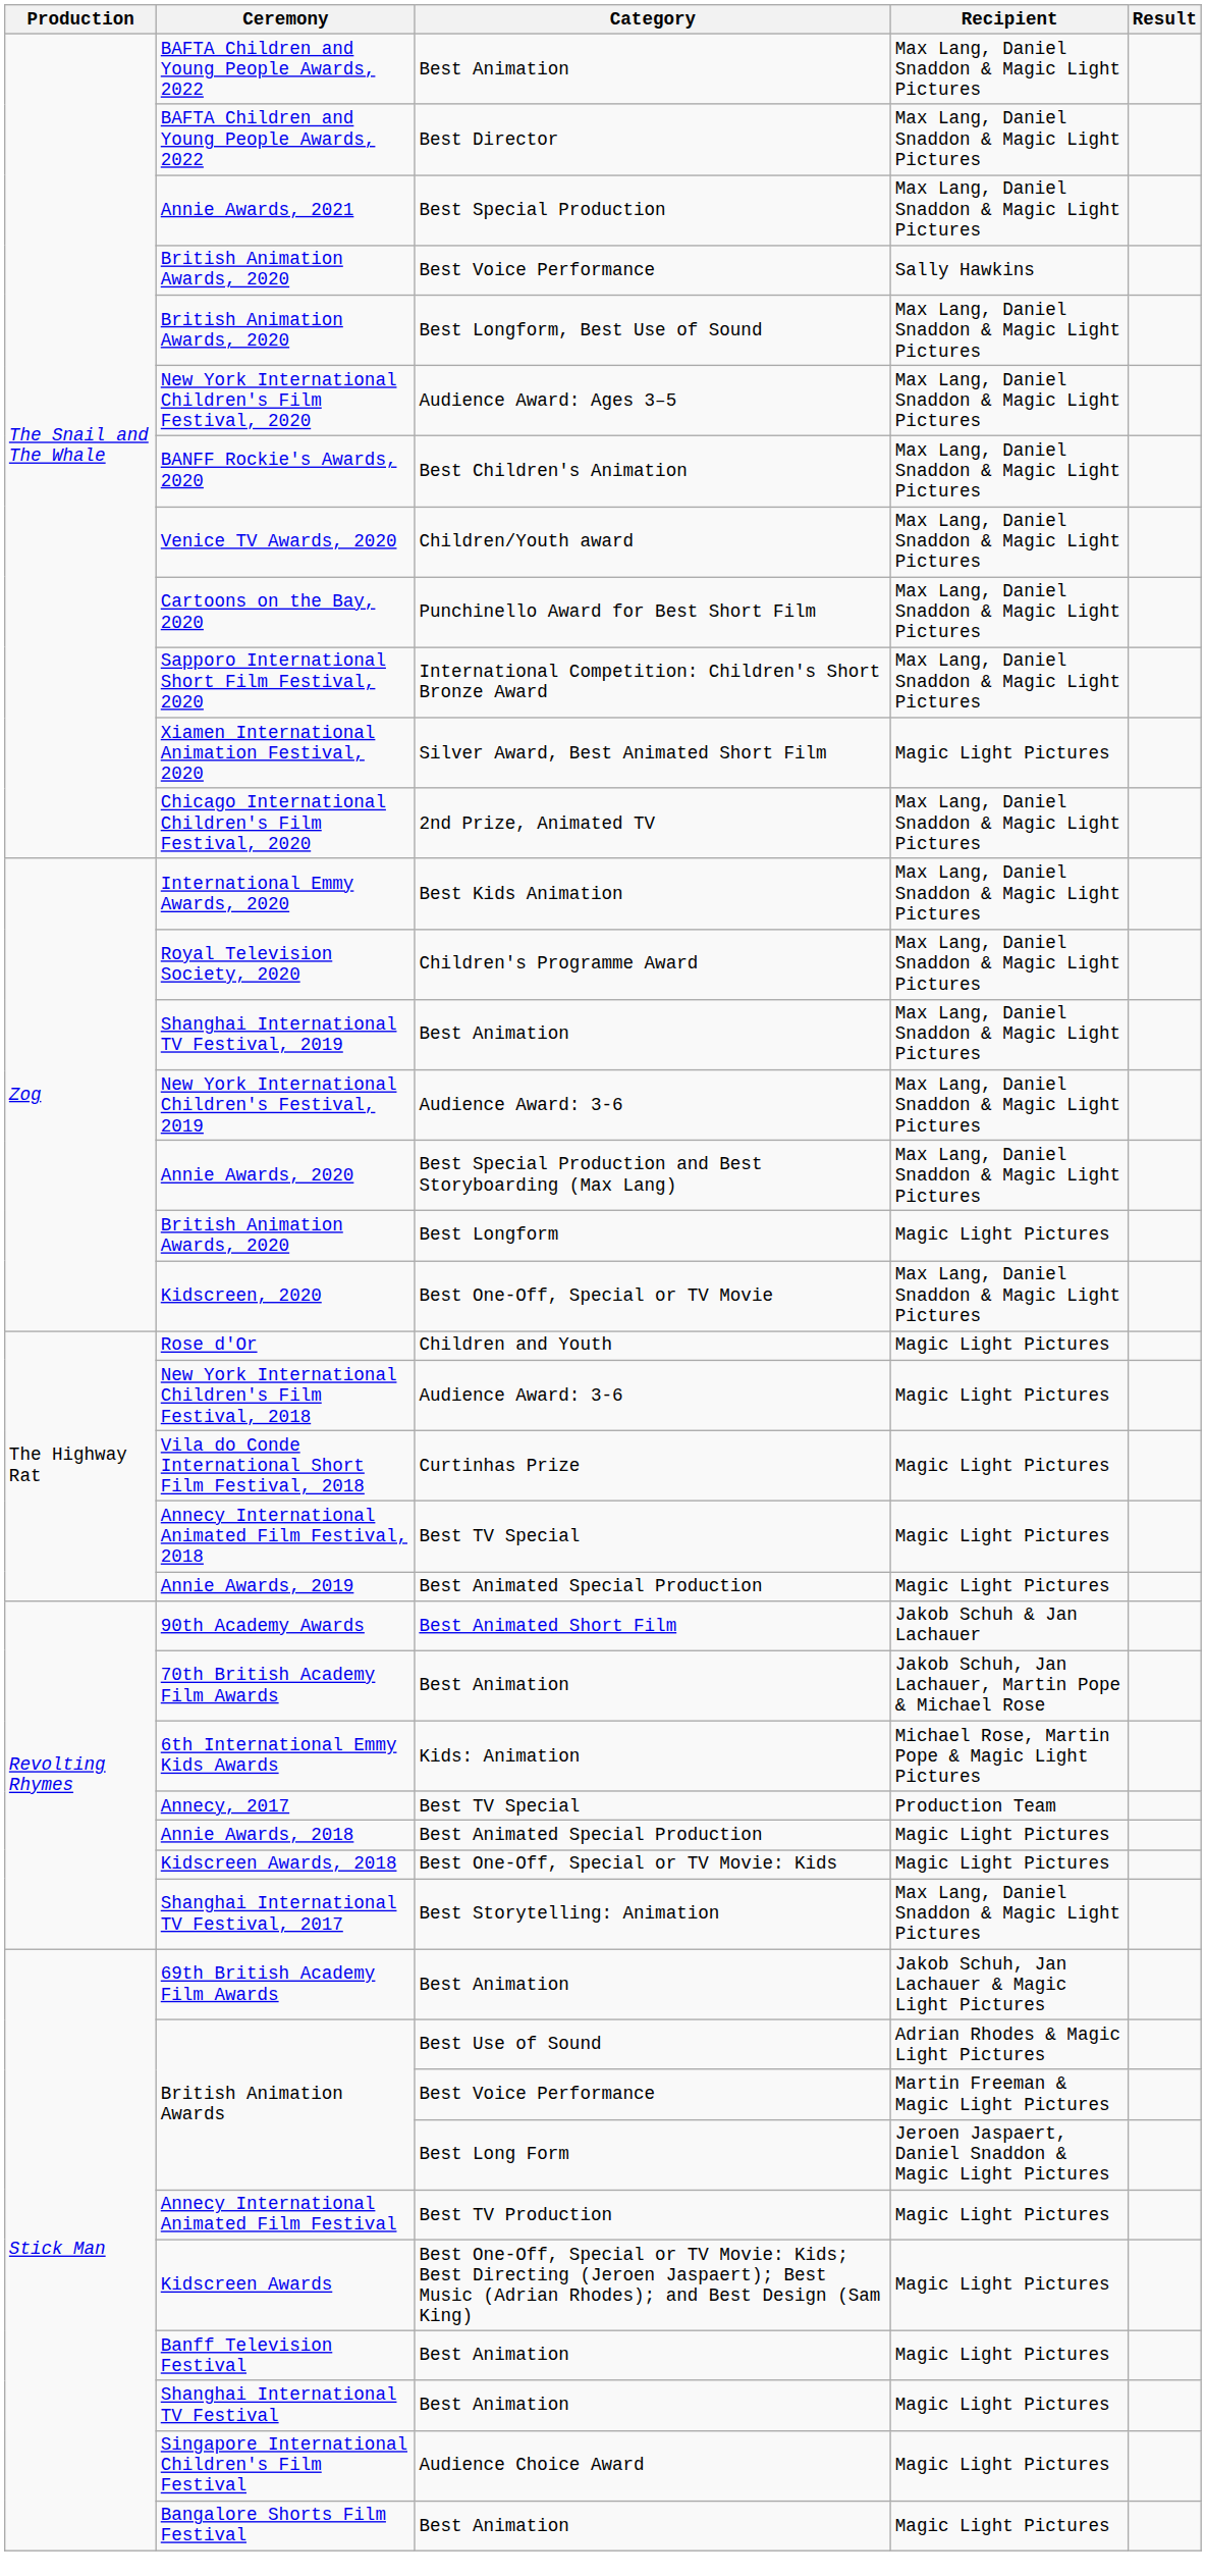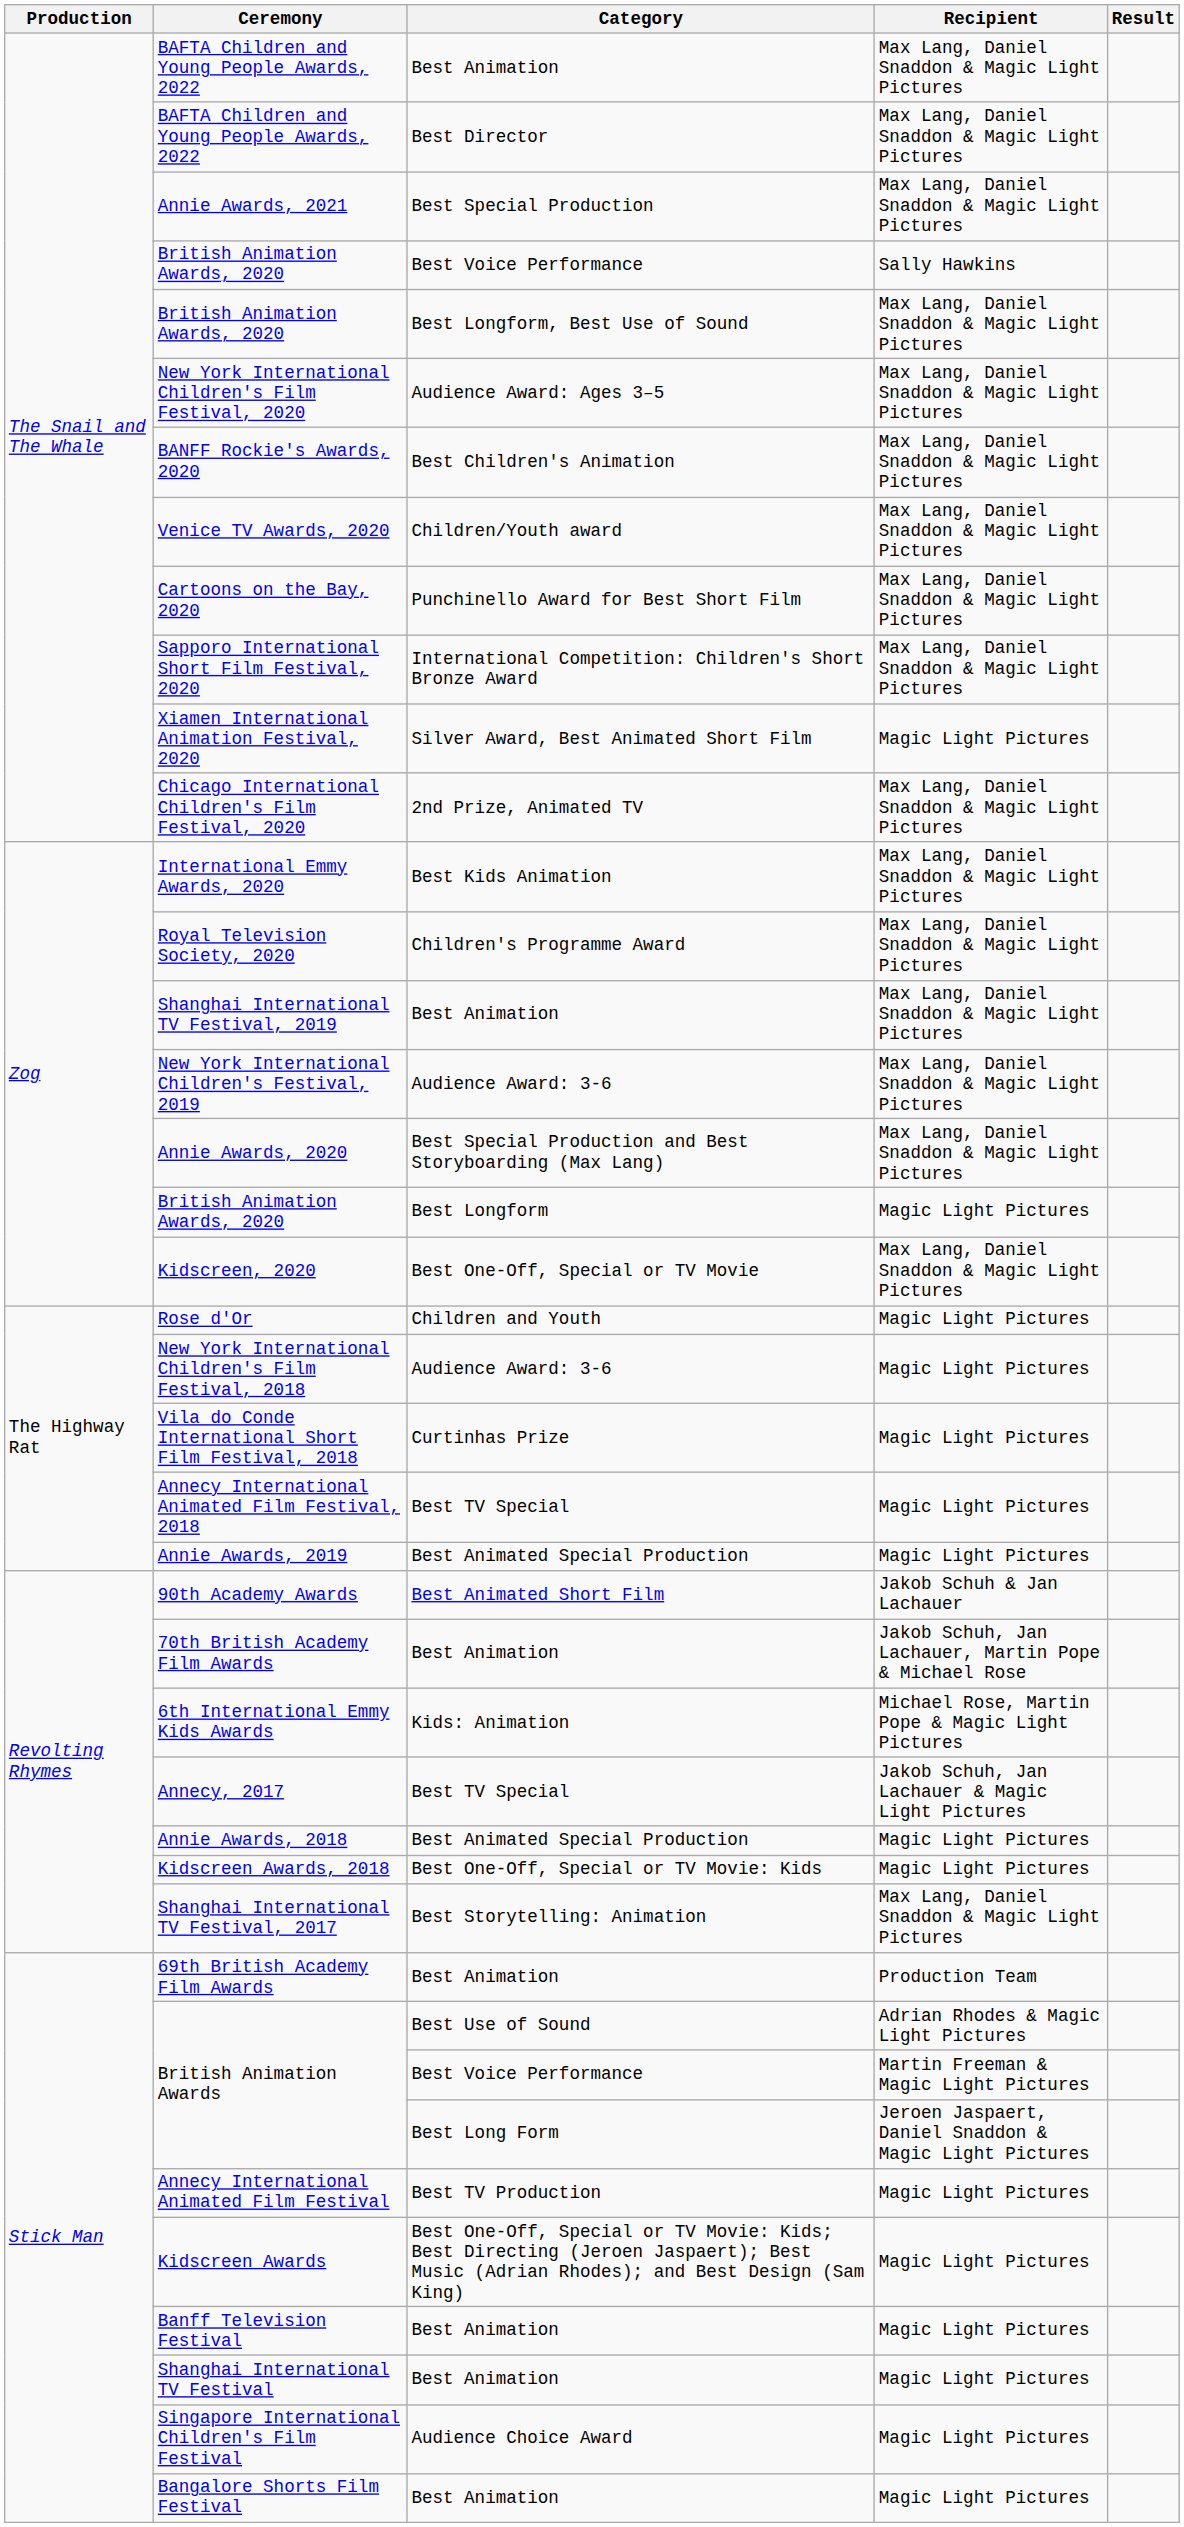 <table class="wikitable">
 <tr>
 <th>Production</th>
 <th>Ceremony</th>
 <th>Category</th>
 <th>Recipient</th>
 <th>Result</th>
 </tr>
 <tr>
 <td rowspan="12"><em><a href='#'>The Snail and The Whale</a></em></td>
 <td><a href='#'>BAFTA Children and Young People Awards, 2022</a></td>
 <td>Best Animation</td>
 <td>Max Lang, Daniel Snaddon & Magic Light Pictures</td>
 <td></td>
 </tr>
 <tr>
 <td><a href='#'>BAFTA Children and Young People Awards, 2022</a></td>
 <td>Best Director</td>
 <td>Max Lang, Daniel Snaddon & Magic Light Pictures</td>
 <td></td>
 </tr>
 <tr>
 <td><a href='#'>Annie Awards, 2021</a></td>
 <td>Best Special Production</td>
 <td>Max Lang, Daniel Snaddon & Magic Light Pictures</td>
 <td></td>
 </tr>
 <tr>
 <td><a href='#'>British Animation Awards, 2020</a></td>
 <td>Best Voice Performance</td>
 <td>Sally Hawkins</td>
 <td></td>
 </tr>
 <tr>
 <td><a href='#'>British Animation Awards, 2020</a></td>
 <td>Best Longform, Best Use of Sound</td>
 <td>Max Lang, Daniel Snaddon & Magic Light Pictures</td>
 <td></td>
 </tr>
 <tr>
 <td><a href='#'>New York International Children's Film Festival, 2020</a></td>
 <td>Audience Award: Ages 3–5</td>
 <td>Max Lang, Daniel Snaddon & Magic Light Pictures</td>
 <td></td>
 </tr>
 <tr>
 <td><a href='#'>BANFF Rockie's Awards, 2020</a></td>
 <td>Best Children's Animation</td>
 <td>Max Lang, Daniel Snaddon & Magic Light Pictures</td>
 <td></td>
 </tr>
 <tr>
 <td><a href='#'>Venice TV Awards, 2020</a></td>
 <td>Children/Youth award</td>
 <td>Max Lang, Daniel Snaddon & Magic Light Pictures</td>
 <td></td>
 </tr>
 <tr>
 <td><a href='#'>Cartoons on the Bay, 2020</a></td>
 <td>Punchinello Award for Best Short Film</td>
 <td>Max Lang, Daniel Snaddon & Magic Light Pictures</td>
 <td></td>
 </tr>
 <tr>
 <td><a href='#'>Sapporo International Short Film Festival, 2020</a></td>
 <td>International Competition: Children's Short Bronze Award</td>
 <td>Max Lang, Daniel Snaddon & Magic Light Pictures</td>
 <td></td>
 </tr>
 <tr>
 <td><a href='#'>Xiamen International Animation Festival, 2020</a></td>
 <td>Silver Award, Best Animated Short Film</td>
 <td>Magic Light Pictures</td>
 <td></td>
 </tr>
 <tr>
 <td><a href='#'>Chicago International Children's Film Festival, 2020</a></td>
 <td>2nd Prize, Animated TV</td>
 <td>Max Lang, Daniel Snaddon & Magic Light Pictures</td>
 <td></td>
 </tr>
 <tr>
 <td rowspan="7"><em><a href='#'>Zog</a></em></td>
 <td><a href='#'>International Emmy Awards, 2020</a></td>
 <td>Best Kids Animation</td>
 <td>Max Lang, Daniel Snaddon & Magic Light Pictures</td>
 <td></td>
 </tr>
 <tr>
 <td><a href='#'>Royal Television Society, 2020</a></td>
 <td>Children's Programme Award</td>
 <td>Max Lang, Daniel Snaddon & Magic Light Pictures</td>
 <td></td>
 </tr>
 <tr>
 <td><a href='#'>Shanghai International TV Festival, 2019</a></td>
 <td>Best Animation</td>
 <td>Max Lang, Daniel Snaddon & Magic Light Pictures</td>
 <td></td>
 </tr>
 <tr>
 <td><a href='#'>New York International Children's Festival, 2019</a></td>
 <td>Audience Award: 3-6</td>
 <td>Max Lang, Daniel Snaddon & Magic Light Pictures</td>
 <td></td>
 </tr>
 <tr>
 <td><a href='#'>Annie Awards, 2020</a></td>
 <td>Best Special Production and Best Storyboarding (Max Lang)</td>
 <td>Max Lang, Daniel Snaddon & Magic Light Pictures</td>
 <td></td>
 </tr>
 <tr>
 <td><a href='#'>British Animation Awards, 2020</a></td>
 <td>Best Longform</td>
 <td>Magic Light Pictures</td>
 <td></td>
 </tr>
 <tr>
 <td><a href='#'>Kidscreen, 2020</a></td>
 <td>Best One-Off, Special or TV Movie</td>
 <td>Max Lang, Daniel Snaddon & Magic Light Pictures</td>
 <td></td>
 </tr>
 <tr>
 <td rowspan="5">The Highway Rat</td>
 <td><a href='#'>Rose d'Or</a></td>
 <td>Children and Youth</td>
 <td>Magic Light Pictures</td>
 <td></td>
 </tr>
 <tr>
 <td><a href='#'>New York International Children's Film Festival, 2018</a></td>
 <td>Audience Award: 3-6</td>
 <td>Magic Light Pictures</td>
 <td></td>
 </tr>
 <tr>
 <td><a href='#'>Vila do Conde International Short Film Festival, 2018</a></td>
 <td>Curtinhas Prize</td>
 <td>Magic Light Pictures</td>
 <td></td>
 </tr>
 <tr>
 <td><a href='#'>Annecy International Animated Film Festival, 2018</a></td>
 <td>Best TV Special</td>
 <td>Magic Light Pictures</td>
 <td></td>
 </tr>
 <tr>
 <td><a href='#'>Annie Awards, 2019</a></td>
 <td>Best Animated Special Production</td>
 <td>Magic Light Pictures</td>
 <td></td>
 </tr>
 <tr>
 <td rowspan="7"><em><a href='#'>Revolting Rhymes</a></em></td>
 <td><a href='#'>90th Academy Awards</a></td>
 <td><a href='#'>Best Animated Short Film</a></td>
 <td>Jakob Schuh & Jan Lachauer</td>
 <td></td>
 </tr>
 <tr>
 <td><a href='#'>70th British Academy Film Awards</a></td>
 <td>Best Animation</td>
 <td>Jakob Schuh, Jan Lachauer, Martin Pope & Michael Rose</td>
 <td></td>
 </tr>
 <tr>
 <td><a href='#'>6th International Emmy Kids Awards</a></td>
 <td>Kids: Animation</td>
 <td>Michael Rose, Martin Pope & Magic Light Pictures</td>
 <td></td>
 </tr>
 <tr>
 <td><a href='#'>Annecy, 2017</a></td>
 <td>Best TV Special</td>
-<td>Production Team</td>
+<td>Jakob Schuh, Jan Lachauer & Magic Light Pictures</td>
 <td></td>
 </tr>
 <tr>
 <td><a href='#'>Annie Awards, 2018</a></td>
 <td>Best Animated Special Production</td>
 <td>Magic Light Pictures</td>
 <td></td>
 </tr>
 <tr>
 <td><a href='#'>Kidscreen Awards, 2018</a></td>
 <td>Best One-Off, Special or TV Movie: Kids</td>
 <td>Magic Light Pictures</td>
 <td></td>
 </tr>
 <tr>
 <td><a href='#'>Shanghai International TV Festival, 2017</a></td>
 <td>Best Storytelling: Animation</td>
 <td>Max Lang, Daniel Snaddon & Magic Light Pictures</td>
 <td></td>
 </tr>
 <tr>
 <td rowspan="10"><em><a href='#'>Stick Man</a></em></td>
 <td><a href='#'>69th British Academy Film Awards</a></td>
 <td>Best Animation</td>
-<td>Jakob Schuh, Jan Lachauer & Magic Light Pictures</td>
+<td>Production Team</td>
 <td></td>
 </tr>
 <tr>
 <td rowspan="3">British Animation Awards</td>
 <td>Best Use of Sound</td>
 <td>Adrian Rhodes & Magic Light Pictures</td>
 <td></td>
 </tr>
 <tr>
 <td>Best Voice Performance</td>
 <td>Martin Freeman & Magic Light Pictures</td>
 <td></td>
 </tr>
 <tr>
 <td>Best Long Form</td>
 <td>Jeroen Jaspaert, Daniel Snaddon & Magic Light Pictures</td>
 <td></td>
 </tr>
 <tr>
 <td><a href='#'>Annecy International Animated Film Festival</a></td>
 <td>Best TV Production</td>
 <td>Magic Light Pictures</td>
 <td></td>
 </tr>
 <tr>
 <td><a href='#'>Kidscreen Awards</a></td>
 <td>Best One-Off, Special or TV Movie: Kids; Best Directing (Jeroen Jaspaert); Best Music (Adrian Rhodes); and Best Design (Sam King)</td>
 <td>Magic Light Pictures</td>
 <td></td>
 </tr>
 <tr>
 <td><a href='#'>Banff Television Festival</a></td>
 <td>Best Animation</td>
 <td>Magic Light Pictures</td>
 <td></td>
 </tr>
 <tr>
 <td><a href='#'>Shanghai International TV Festival</a></td>
 <td>Best Animation</td>
 <td>Magic Light Pictures</td>
 <td></td>
 </tr>
 <tr>
 <td><a href='#'>Singapore International Children's Film Festival</a></td>
 <td>Audience Choice Award</td>
 <td>Magic Light Pictures</td>
 <td></td>
 </tr>
 <tr>
 <td><a href='#'>Bangalore Shorts Film Festival</a></td>
 <td>Best Animation</td>
 <td>Magic Light Pictures</td>
 <td></td>
 </tr>
 </table>
